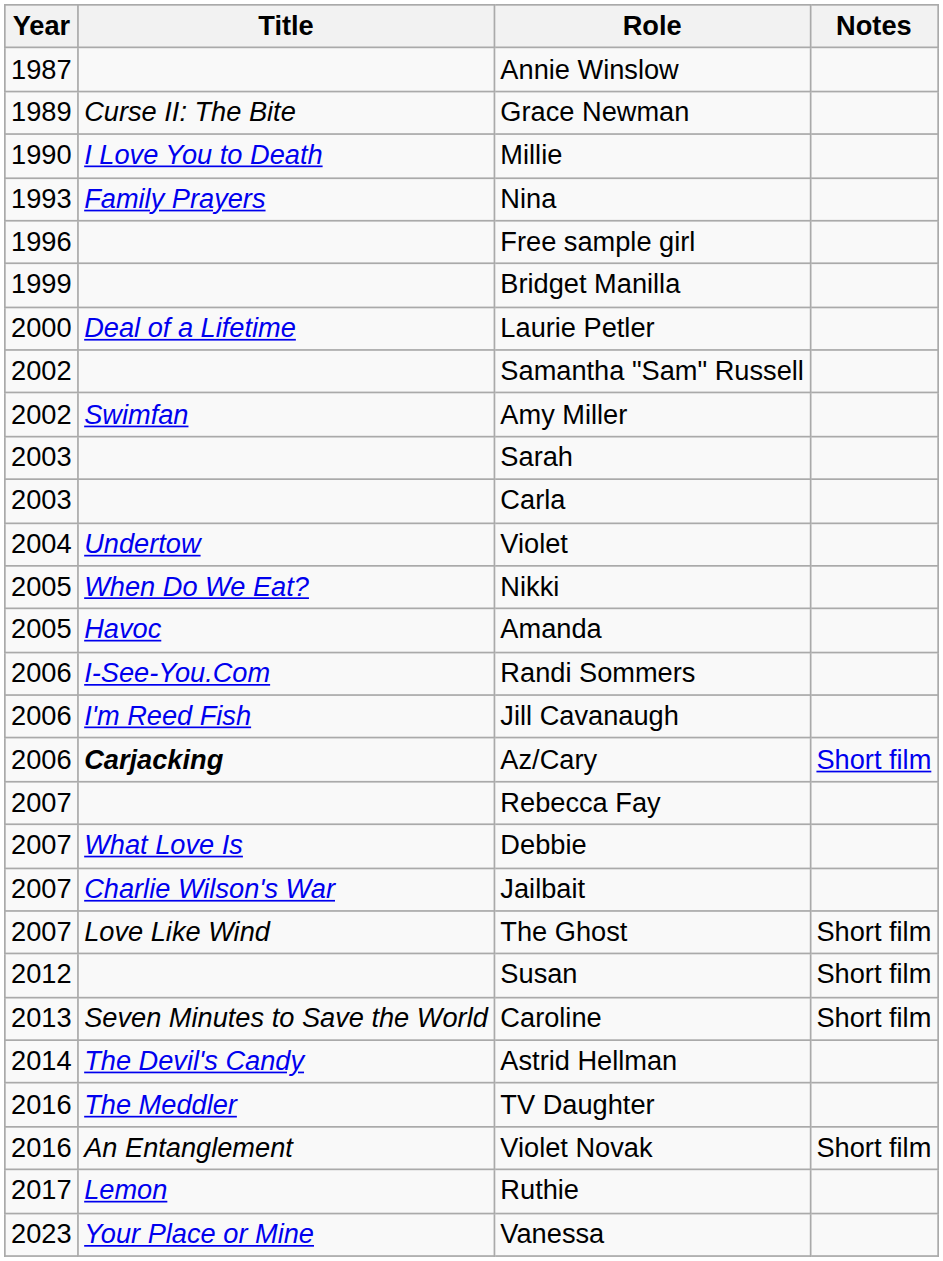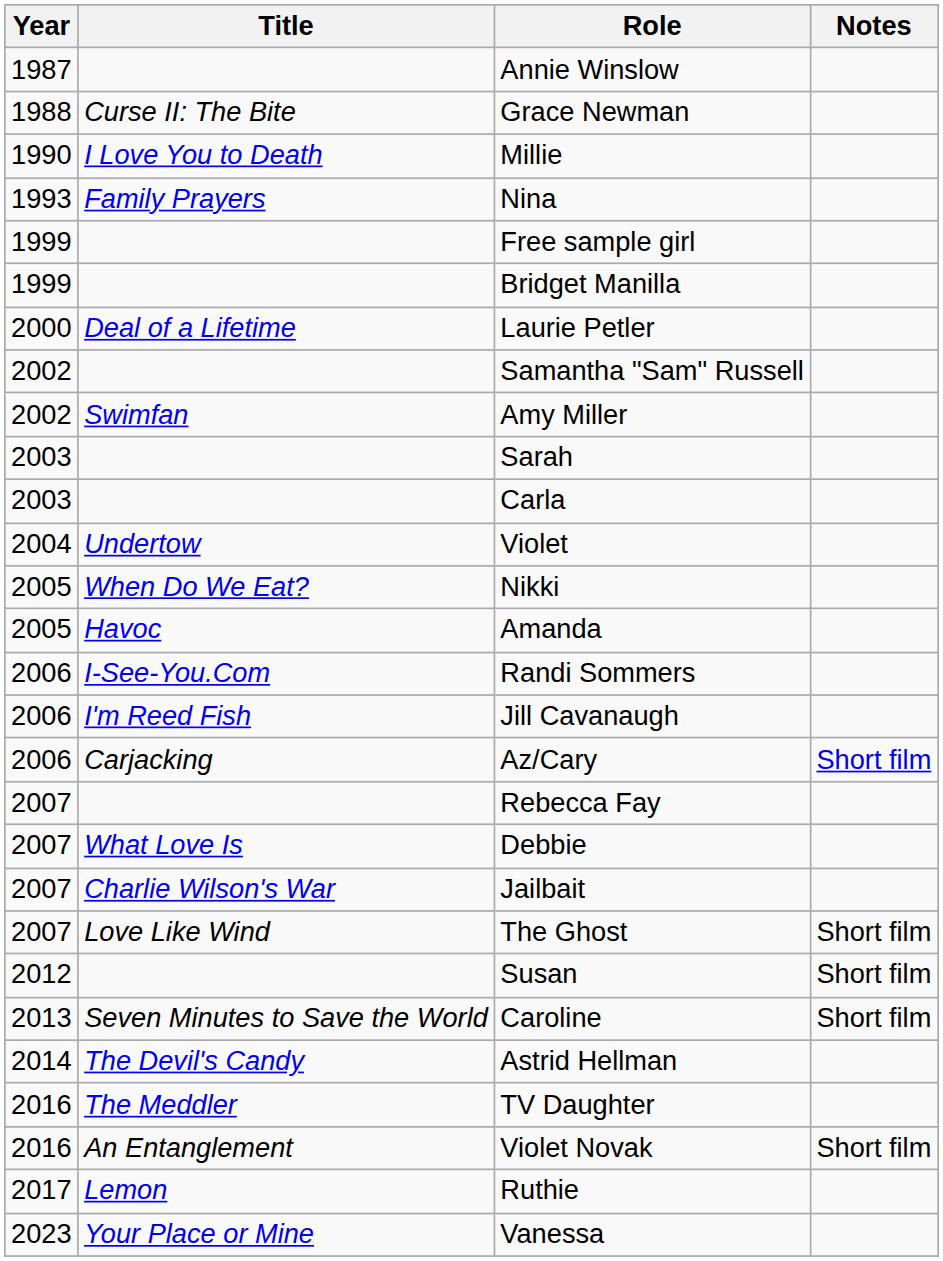 <table class="wikitable sortable">
 <tr>
 <th>Year</th>
 <th>Title</th>
 <th>Role</th>
 <th class="unsortable">Notes</th>
 </tr>
 <tr>
 <td>1987</td>
 <td><em></em></td>
 <td>Annie Winslow</td>
 <td></td>
 </tr>
 <tr>
-<td>1989</td>
+<td>1988</td>
 <td><em>Curse II: The Bite</em></td>
 <td>Grace Newman</td>
 <td></td>
 </tr>
 <tr>
 <td>1990</td>
 <td><em><a href='#'>I Love You to Death</a></em></td>
 <td>Millie</td>
 <td></td>
 </tr>
 <tr>
 <td>1993</td>
 <td><em><a href='#'>Family Prayers</a></em></td>
 <td>Nina</td>
 <td></td>
 </tr>
 <tr>
-<td>1996</td>
+<td>1999</td>
 <td><em></em></td>
 <td>Free sample girl</td>
 <td></td>
 </tr>
 <tr>
 <td>1999</td>
 <td><em></em></td>
 <td>Bridget Manilla</td>
 <td></td>
 </tr>
 <tr>
 <td>2000</td>
 <td><em><a href='#'>Deal of a Lifetime</a></em></td>
 <td>Laurie Petler</td>
 <td></td>
 </tr>
 <tr>
 <td>2002</td>
 <td><em></em></td>
 <td>Samantha "Sam" Russell</td>
 <td></td>
 </tr>
 <tr>
 <td>2002</td>
 <td><em><a href='#'>Swimfan</a></em></td>
 <td>Amy Miller</td>
 <td></td>
 </tr>
 <tr>
 <td>2003</td>
 <td><em></em></td>
 <td>Sarah</td>
 <td></td>
 </tr>
 <tr>
 <td>2003</td>
 <td><em></em></td>
 <td>Carla</td>
 <td></td>
 </tr>
 <tr>
 <td>2004</td>
 <td><em><a href='#'>Undertow</a></em></td>
 <td>Violet</td>
 <td></td>
 </tr>
 <tr>
 <td>2005</td>
 <td><em><a href='#'>When Do We Eat?</a></em></td>
 <td>Nikki</td>
 <td></td>
 </tr>
 <tr>
 <td>2005</td>
 <td><em><a href='#'>Havoc</a></em></td>
 <td>Amanda</td>
 <td></td>
 </tr>
 <tr>
 <td>2006</td>
 <td><em><a href='#'>I-See-You.Com</a></em></td>
 <td>Randi Sommers</td>
 <td></td>
 </tr>
 <tr>
 <td>2006</td>
 <td><em><a href='#'>I'm Reed Fish</a></em></td>
 <td>Jill Cavanaugh</td>
 <td></td>
 </tr>
 <tr>
 <td>2006</td>
-<td><strong><em>Carjacking</em></strong></td>
+<td><em>Carjacking</em></td>
 <td>Az/Cary</td>
 <td><a href='#'>Short film</a></td>
 </tr>
 <tr>
 <td>2007</td>
 <td><em></em></td>
 <td>Rebecca Fay</td>
 <td></td>
 </tr>
 <tr>
 <td>2007</td>
 <td><em><a href='#'>What Love Is</a></em></td>
 <td>Debbie</td>
 <td></td>
 </tr>
 <tr>
 <td>2007</td>
 <td><em><a href='#'>Charlie Wilson's War</a></em></td>
 <td>Jailbait</td>
 <td></td>
 </tr>
 <tr>
 <td>2007</td>
 <td><em>Love Like Wind</em></td>
 <td>The Ghost</td>
 <td>Short film</td>
 </tr>
 <tr>
 <td>2012</td>
 <td><em></em></td>
 <td>Susan</td>
 <td>Short film</td>
 </tr>
 <tr>
 <td>2013</td>
 <td><em>Seven Minutes to Save the World</em></td>
 <td>Caroline</td>
 <td>Short film</td>
 </tr>
 <tr>
 <td>2014</td>
 <td><em><a href='#'>The Devil's Candy</a></em></td>
 <td>Astrid Hellman</td>
 <td></td>
 </tr>
 <tr>
 <td>2016</td>
 <td><em><a href='#'>The Meddler</a></em></td>
 <td>TV Daughter</td>
 <td></td>
 </tr>
 <tr>
 <td>2016</td>
 <td><em>An Entanglement</em></td>
 <td>Violet Novak</td>
 <td>Short film</td>
 </tr>
 <tr>
 <td>2017</td>
 <td><em><a href='#'>Lemon</a></em></td>
 <td>Ruthie</td>
 <td></td>
 </tr>
 <tr>
 <td>2023</td>
 <td><em><a href='#'>Your Place or Mine</a></em></td>
 <td>Vanessa</td>
 <td></td>
 </tr>
 </table>
